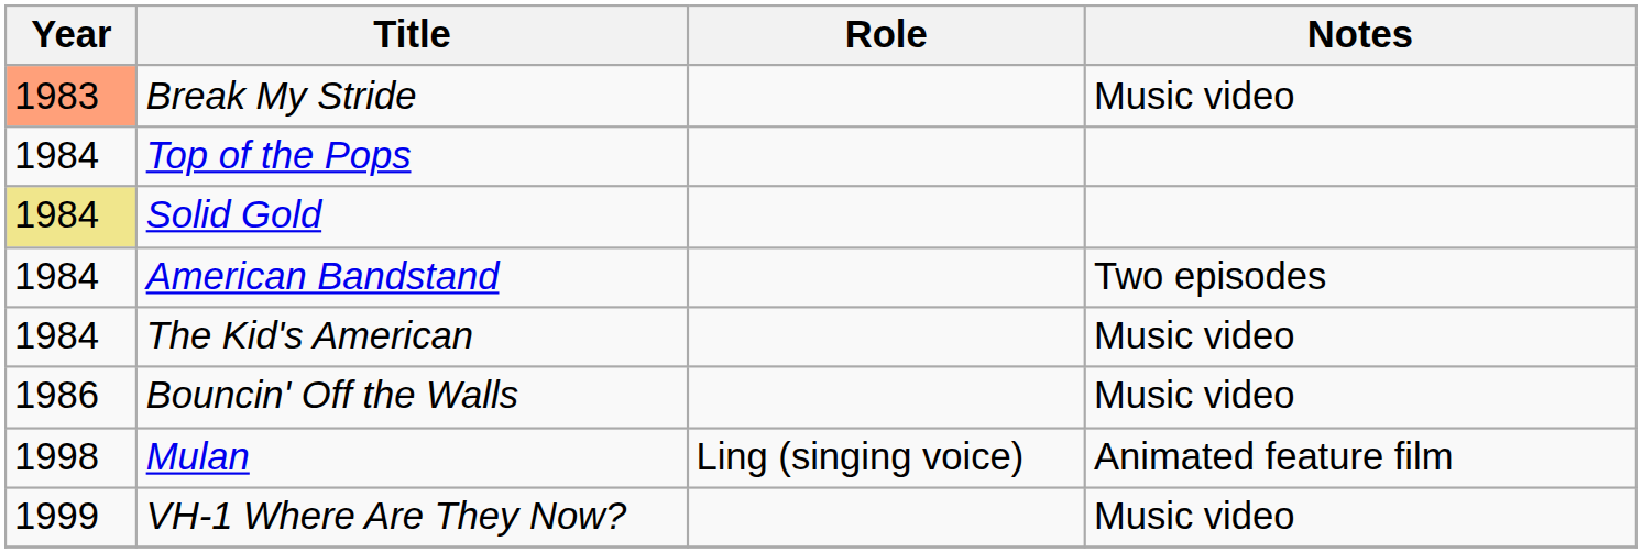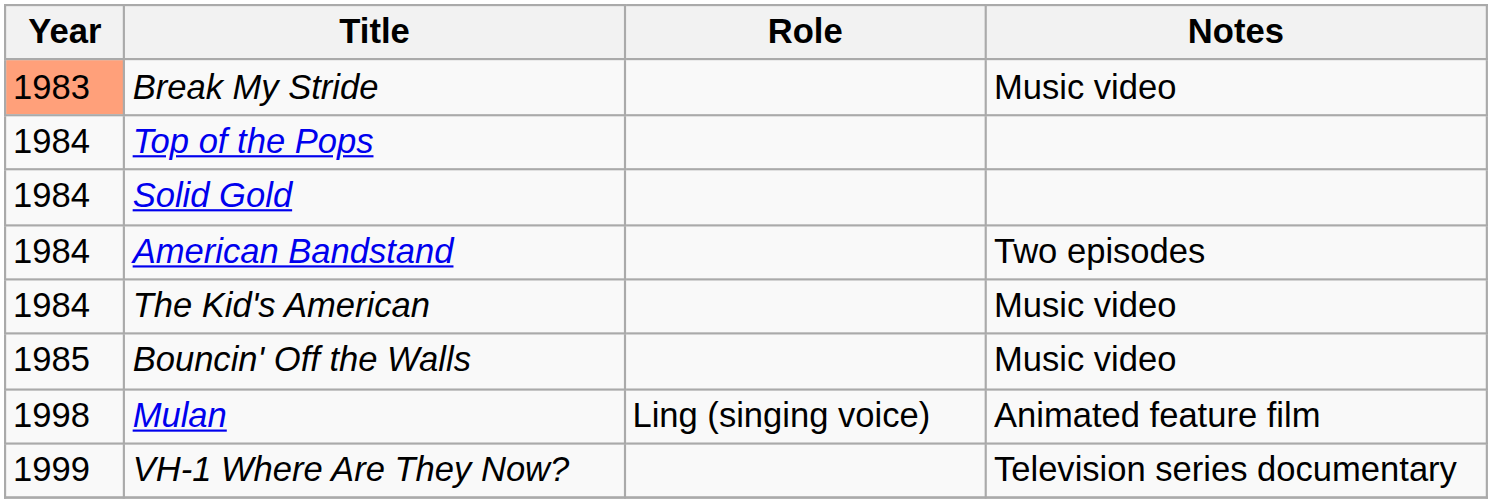 <table class="wikitable">
 <tr>
 <th scope="col" style="width:3em;">Year</th>
 <th scope="col" style="width:14em;">Title</th>
 <th scope="col" style="width:10em;">Role</th>
 <th scope="col" style="width:14em;">Notes</th>
 </tr>
 <tr>
 <td style="background: lightsalmon;">1983</td>
 <td><em>Break My Stride</em></td>
 <td></td>
 <td>Music video</td>
 </tr>
 <tr>
 <td>1984</td>
 <td><em><a href='#'>Top of the Pops</a></em></td>
 <td></td>
 <td></td>
 </tr>
 <tr>
-<td style="background: khaki;">1984</td>
+<td>1984</td>
 <td><em><a href='#'>Solid Gold</a></em></td>
 <td></td>
 <td></td>
 </tr>
 <tr>
 <td>1984</td>
 <td><em><a href='#'>American Bandstand</a></em></td>
 <td></td>
 <td>Two episodes</td>
 </tr>
 <tr>
 <td>1984</td>
 <td><em>The Kid's American</em></td>
 <td></td>
 <td>Music video</td>
 </tr>
 <tr>
-<td>1986</td>
+<td>1985</td>
 <td><em>Bouncin' Off the Walls</em></td>
 <td></td>
 <td>Music video</td>
 </tr>
 <tr>
 <td>1998</td>
 <td><em><a href='#'>Mulan</a></em></td>
 <td>Ling (singing voice)</td>
 <td>Animated feature film</td>
 </tr>
 <tr>
 <td>1999</td>
 <td><em>VH-1 Where Are They Now?</em></td>
 <td></td>
-<td>Music video</td>
+<td>Television series documentary</td>
 </tr>
 <tr>
 </tr>
 </table>
